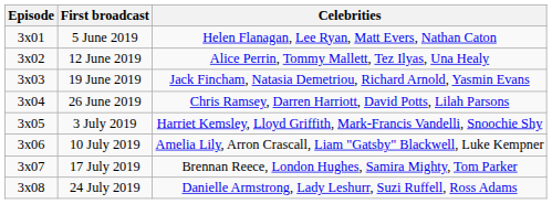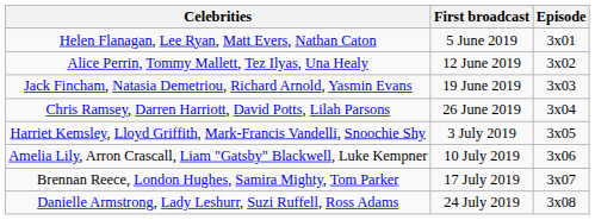 <table class="wikitable" style="text-align:center;">
 <tr>
+<th>Celebrities</th>
+<th>First broadcast</th>
 <th>Episode</th>
-<th>First broadcast</th>
-<th>Celebrities</th>
 </tr>
 <tr>
+<td><a href='#'>Helen Flanagan</a>, <a href='#'>Lee Ryan</a>, <a href='#'>Matt Evers</a>, <a href='#'>Nathan Caton</a></td>
+<td>5 June 2019</td>
 <td>3x01</td>
-<td>5 June 2019</td>
-<td><a href='#'>Helen Flanagan</a>, <a href='#'>Lee Ryan</a>, <a href='#'>Matt Evers</a>, <a href='#'>Nathan Caton</a></td>
 </tr>
 <tr>
+<td><a href='#'>Alice Perrin</a>, <a href='#'>Tommy Mallett</a>, <a href='#'>Tez Ilyas</a>, <a href='#'>Una Healy</a></td>
+<td>12 June 2019</td>
 <td>3x02</td>
-<td>12 June 2019</td>
-<td><a href='#'>Alice Perrin</a>, <a href='#'>Tommy Mallett</a>, <a href='#'>Tez Ilyas</a>, <a href='#'>Una Healy</a></td>
 </tr>
 <tr>
+<td><a href='#'>Jack Fincham</a>, <a href='#'>Natasia Demetriou</a>, <a href='#'>Richard Arnold</a>, <a href='#'>Yasmin Evans</a></td>
+<td>19 June 2019</td>
 <td>3x03</td>
-<td>19 June 2019</td>
-<td><a href='#'>Jack Fincham</a>, <a href='#'>Natasia Demetriou</a>, <a href='#'>Richard Arnold</a>, <a href='#'>Yasmin Evans</a></td>
 </tr>
 <tr>
+<td><a href='#'>Chris Ramsey</a>, <a href='#'>Darren Harriott</a>, <a href='#'>David Potts</a>, <a href='#'>Lilah Parsons</a></td>
+<td>26 June 2019</td>
 <td>3x04</td>
-<td>26 June 2019</td>
-<td><a href='#'>Chris Ramsey</a>, <a href='#'>Darren Harriott</a>, <a href='#'>David Potts</a>, <a href='#'>Lilah Parsons</a></td>
 </tr>
 <tr>
+<td><a href='#'>Harriet Kemsley</a>, <a href='#'>Lloyd Griffith</a>, <a href='#'>Mark-Francis Vandelli</a>, <a href='#'>Snoochie Shy</a></td>
+<td>3 July 2019</td>
 <td>3x05</td>
-<td>3 July 2019</td>
-<td><a href='#'>Harriet Kemsley</a>, <a href='#'>Lloyd Griffith</a>, <a href='#'>Mark-Francis Vandelli</a>, <a href='#'>Snoochie Shy</a></td>
 </tr>
 <tr>
+<td><a href='#'>Amelia Lily</a>, Arron Crascall, <a href='#'>Liam "Gatsby" Blackwell</a>, Luke Kempner</td>
+<td>10 July 2019</td>
 <td>3x06</td>
-<td>10 July 2019</td>
-<td><a href='#'>Amelia Lily</a>, Arron Crascall, <a href='#'>Liam "Gatsby" Blackwell</a>, Luke Kempner</td>
 </tr>
 <tr>
+<td>Brennan Reece, <a href='#'>London Hughes</a>, <a href='#'>Samira Mighty</a>, <a href='#'>Tom Parker</a></td>
+<td>17 July 2019</td>
 <td>3x07</td>
-<td>17 July 2019</td>
-<td>Brennan Reece, <a href='#'>London Hughes</a>, <a href='#'>Samira Mighty</a>, <a href='#'>Tom Parker</a></td>
 </tr>
 <tr>
+<td><a href='#'>Danielle Armstrong</a>, <a href='#'>Lady Leshurr</a>, <a href='#'>Suzi Ruffell</a>, <a href='#'>Ross Adams</a></td>
+<td>24 July 2019</td>
 <td>3x08</td>
-<td>24 July 2019</td>
-<td><a href='#'>Danielle Armstrong</a>, <a href='#'>Lady Leshurr</a>, <a href='#'>Suzi Ruffell</a>, <a href='#'>Ross Adams</a></td>
 </tr>
 </table>
